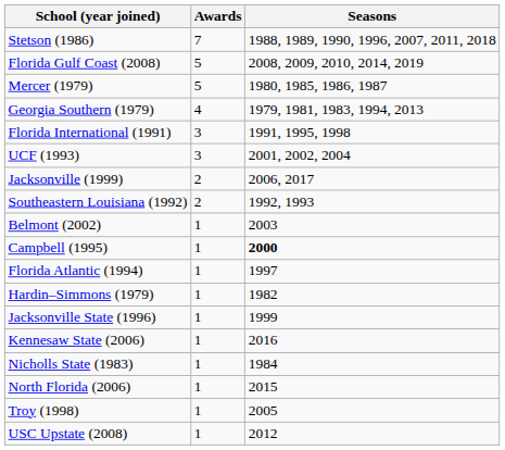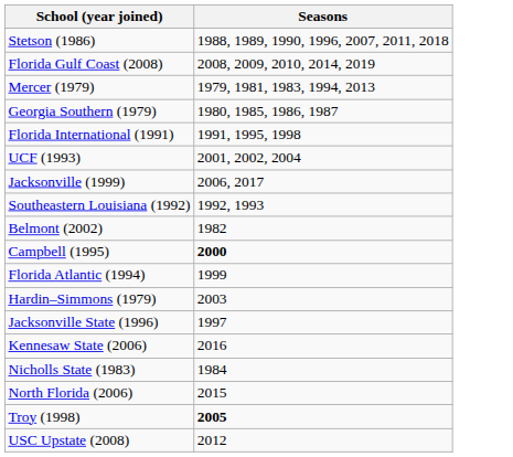 <table class="wikitable" border="1">
 <tr>
 <th>School (year joined)</th>
-<th>Awards</th>
 <th>Seasons</th>
 </tr>
 <tr>
 <td><a href='#'>Stetson</a> (1986)</td>
-<td>7</td>
 <td>1988, 1989, 1990, 1996, 2007, 2011, 2018</td>
 </tr>
 <tr>
 <td><a href='#'>Florida Gulf Coast</a> (2008)</td>
-<td>5</td>
 <td>2008, 2009, 2010, 2014, 2019</td>
 </tr>
 <tr>
 <td><a href='#'>Mercer</a> (1979)</td>
-<td>5</td>
+<td>1979, 1981, 1983, 1994, 2013</td>
+</tr>
+<tr>
+<td><a href='#'>Georgia Southern</a> (1979)</td>
 <td>1980, 1985, 1986, 1987</td>
 </tr>
 <tr>
-<td><a href='#'>Georgia Southern</a> (1979)</td>
-<td>4</td>
-<td>1979, 1981, 1983, 1994, 2013</td>
-</tr>
-<tr>
 <td><a href='#'>Florida International</a> (1991)</td>
-<td>3</td>
 <td>1991, 1995, 1998</td>
 </tr>
 <tr>
 <td><a href='#'>UCF</a> (1993)</td>
-<td>3</td>
 <td>2001, 2002, 2004</td>
 </tr>
 <tr>
 <td><a href='#'>Jacksonville</a> (1999)</td>
-<td>2</td>
 <td>2006, 2017</td>
 </tr>
 <tr>
 <td><a href='#'>Southeastern Louisiana</a> (1992)</td>
-<td>2</td>
 <td>1992, 1993</td>
 </tr>
 <tr>
 <td><a href='#'>Belmont</a> (2002)</td>
-<td>1</td>
-<td>2003</td>
+<td>1982</td>
 </tr>
 <tr>
 <td><a href='#'>Campbell</a> (1995)</td>
-<td>1</td>
 <td><strong>2000</strong></td>
 </tr>
 <tr>
 <td><a href='#'>Florida Atlantic</a> (1994)</td>
-<td>1</td>
+<td>1999</td>
+</tr>
+<tr>
+<td><a href='#'>Hardin–Simmons</a> (1979)</td>
+<td>2003</td>
+</tr>
+<tr>
+<td><a href='#'>Jacksonville State</a> (1996)</td>
 <td>1997</td>
 </tr>
 <tr>
-<td><a href='#'>Hardin–Simmons</a> (1979)</td>
-<td>1</td>
-<td>1982</td>
-</tr>
-<tr>
-<td><a href='#'>Jacksonville State</a> (1996)</td>
-<td>1</td>
-<td>1999</td>
-</tr>
-<tr>
 <td><a href='#'>Kennesaw State</a> (2006)</td>
-<td>1</td>
 <td>2016</td>
 </tr>
 <tr>
 <td><a href='#'>Nicholls State</a> (1983)</td>
-<td>1</td>
 <td>1984</td>
 </tr>
 <tr>
 <td><a href='#'>North Florida</a> (2006)</td>
-<td>1</td>
 <td>2015</td>
 </tr>
 <tr>
 <td><a href='#'>Troy</a> (1998)</td>
-<td>1</td>
-<td>2005</td>
+<td><strong>2005</strong></td>
 </tr>
 <tr>
 <td><a href='#'>USC Upstate</a> (2008)</td>
-<td>1</td>
 <td>2012</td>
 </tr>
 </table>
